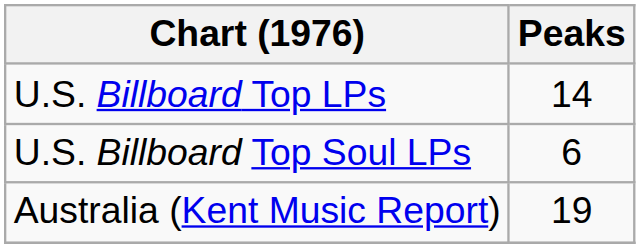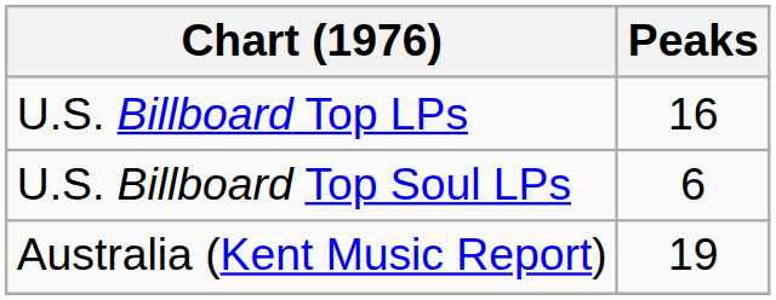 <table class="wikitable">
 <tr>
 <th>Chart (1976)</th>
 <th>Peaks<br></th>
 </tr>
 <tr>
 <td>U.S. <a href='#'><em>Billboard</em> Top LPs</a></td>
-<td align="center">14</td>
+<td align="center">16</td>
 </tr>
 <tr>
 <td>U.S. <em>Billboard</em> <a href='#'>Top Soul LPs</a></td>
 <td align="center">6</td>
 </tr>
 <tr>
 <td>Australia (<a href='#'>Kent Music Report</a>)</td>
 <td align="center">19</td>
 </tr>
 <tr>
 </tr>
 </table>
